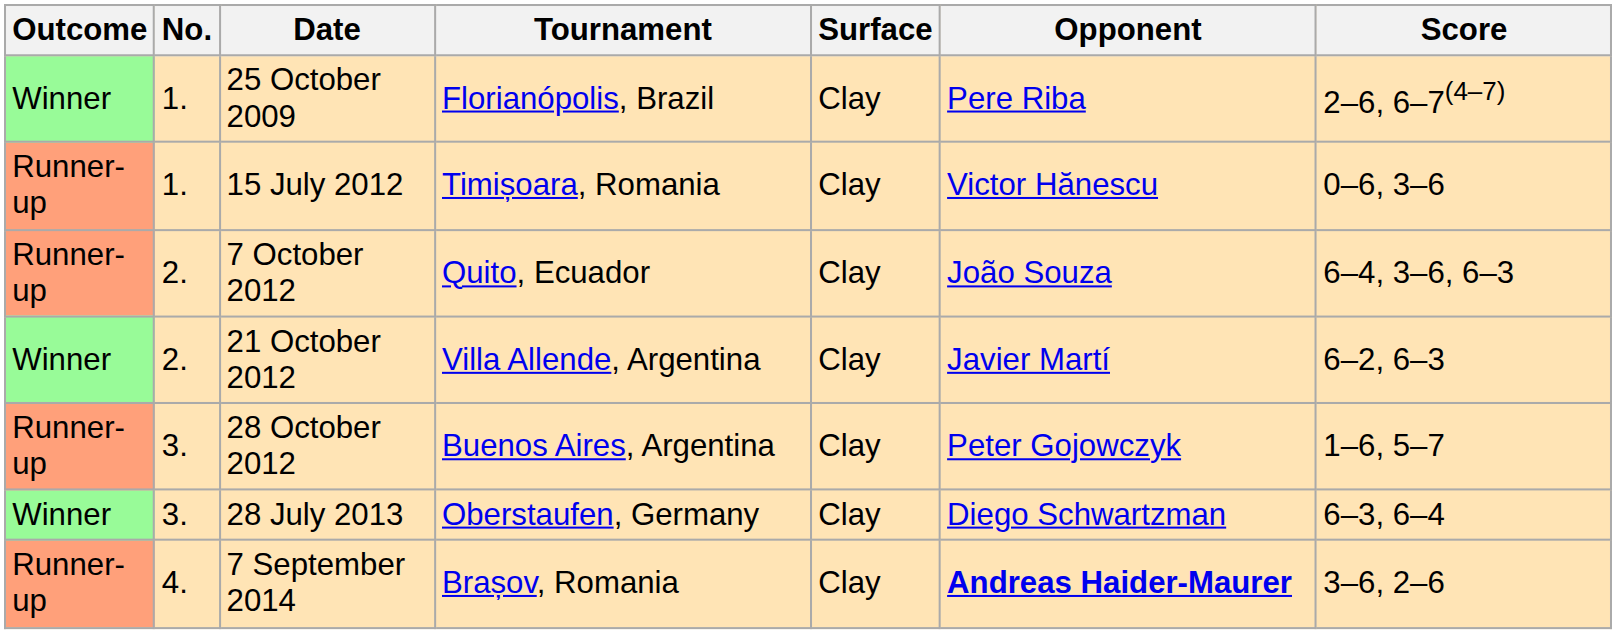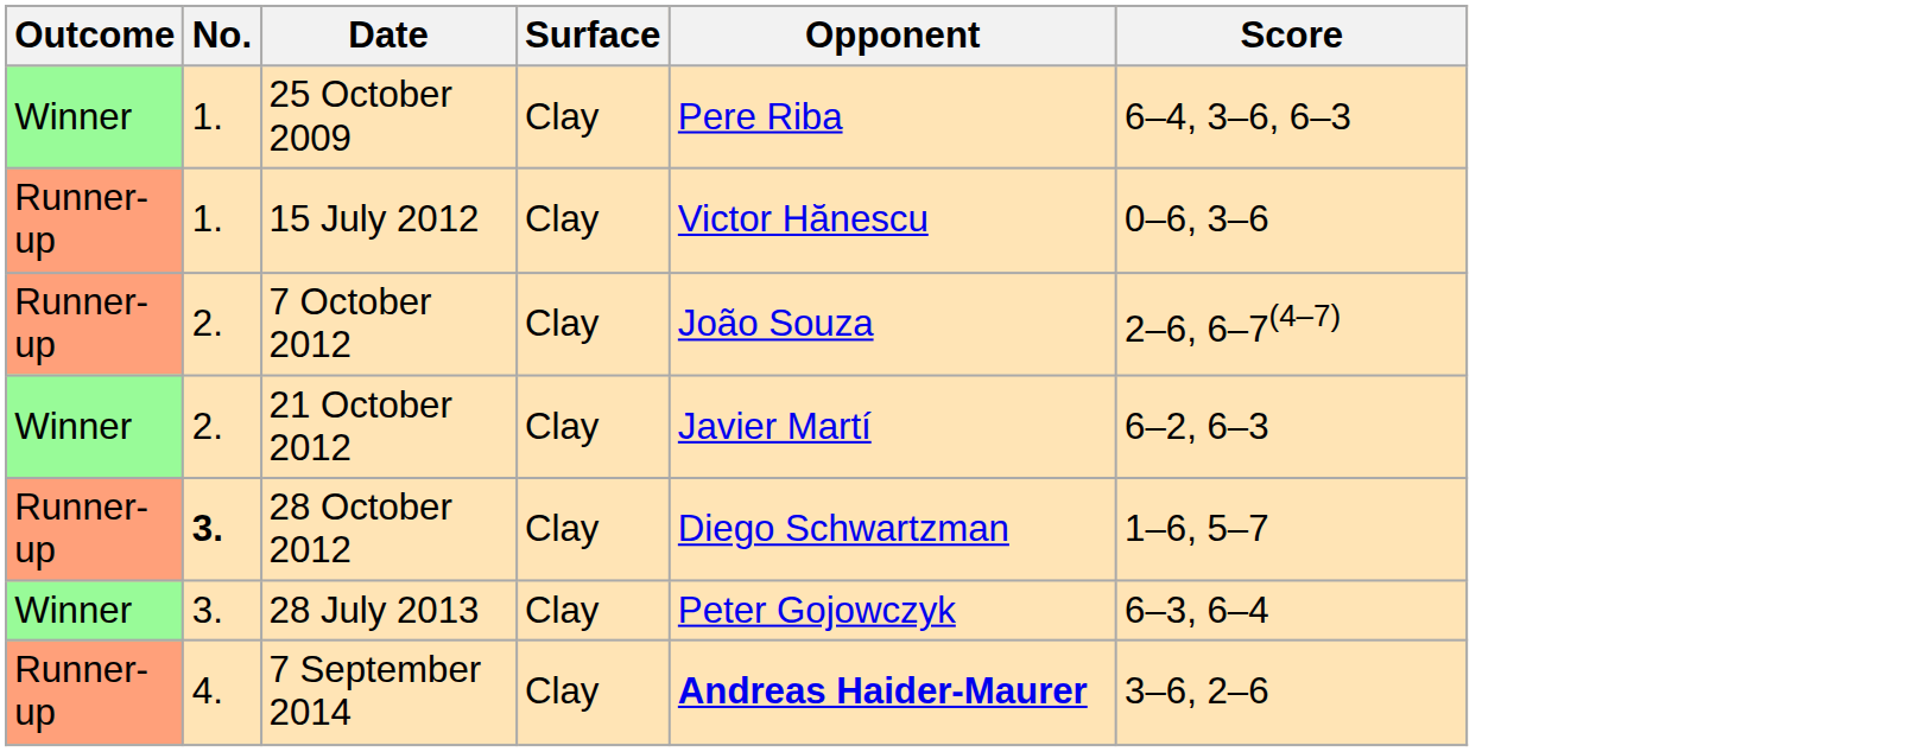 <table class=wikitable style=font-size:97%;background:moccasin>
 <tr>
 <th width=60>Outcome</th>
 <th>No.</th>
 <th width=100>Date</th>
-<th width=180>Tournament</th>
 <th>Surface</th>
 <th width=180>Opponent</th>
 <th width=140>Score</th>
 </tr>
 <tr>
 <td bgcolor=98FB98>Winner</td>
 <td>1.</td>
 <td>25 October 2009</td>
-<td><a href='#'>Florianópolis</a>, Brazil</td>
 <td>Clay</td>
 <td> <a href='#'>Pere Riba</a></td>
-<td>2–6, 6–7<sup>(4–7)</sup></td>
+<td>6–4, 3–6, 6–3</td>
 </tr>
 <tr>
 <td bgcolor=FFA07A>Runner-up</td>
 <td>1.</td>
 <td>15 July 2012</td>
-<td><a href='#'>Timișoara</a>, Romania</td>
 <td>Clay</td>
 <td> <a href='#'>Victor Hănescu</a></td>
 <td>0–6, 3–6</td>
 </tr>
 <tr>
 <td bgcolor=FFA07A>Runner-up</td>
 <td>2.</td>
 <td>7 October 2012</td>
-<td><a href='#'>Quito</a>, Ecuador</td>
 <td>Clay</td>
 <td> <a href='#'>João Souza</a></td>
-<td>6–4, 3–6, 6–3</td>
+<td>2–6, 6–7<sup>(4–7)</sup></td>
 </tr>
 <tr>
 <td bgcolor=98FB98>Winner</td>
 <td>2.</td>
 <td>21 October 2012</td>
-<td><a href='#'>Villa Allende</a>, Argentina</td>
 <td>Clay</td>
 <td> <a href='#'>Javier Martí</a></td>
 <td>6–2, 6–3</td>
 </tr>
 <tr>
 <td bgcolor=FFA07A>Runner-up</td>
-<td>3.</td>
+<td><strong>3.</strong></td>
 <td>28 October 2012</td>
-<td><a href='#'>Buenos Aires</a>, Argentina</td>
 <td>Clay</td>
-<td> <a href='#'>Peter Gojowczyk</a></td>
+<td> <a href='#'>Diego Schwartzman</a></td>
 <td>1–6, 5–7</td>
 </tr>
 <tr>
 <td bgcolor=98FB98>Winner</td>
 <td>3.</td>
 <td>28 July 2013</td>
-<td><a href='#'>Oberstaufen</a>, Germany</td>
 <td>Clay</td>
-<td> <a href='#'>Diego Schwartzman</a></td>
+<td> <a href='#'>Peter Gojowczyk</a></td>
 <td>6–3, 6–4</td>
 </tr>
 <tr>
 <td bgcolor=FFA07A>Runner-up</td>
 <td>4.</td>
 <td>7 September 2014</td>
-<td><a href='#'>Brașov</a>, Romania</td>
 <td>Clay</td>
 <td><strong> <a href='#'>Andreas Haider-Maurer</a></strong></td>
 <td>3–6, 2–6</td>
 </tr>
 </table>
